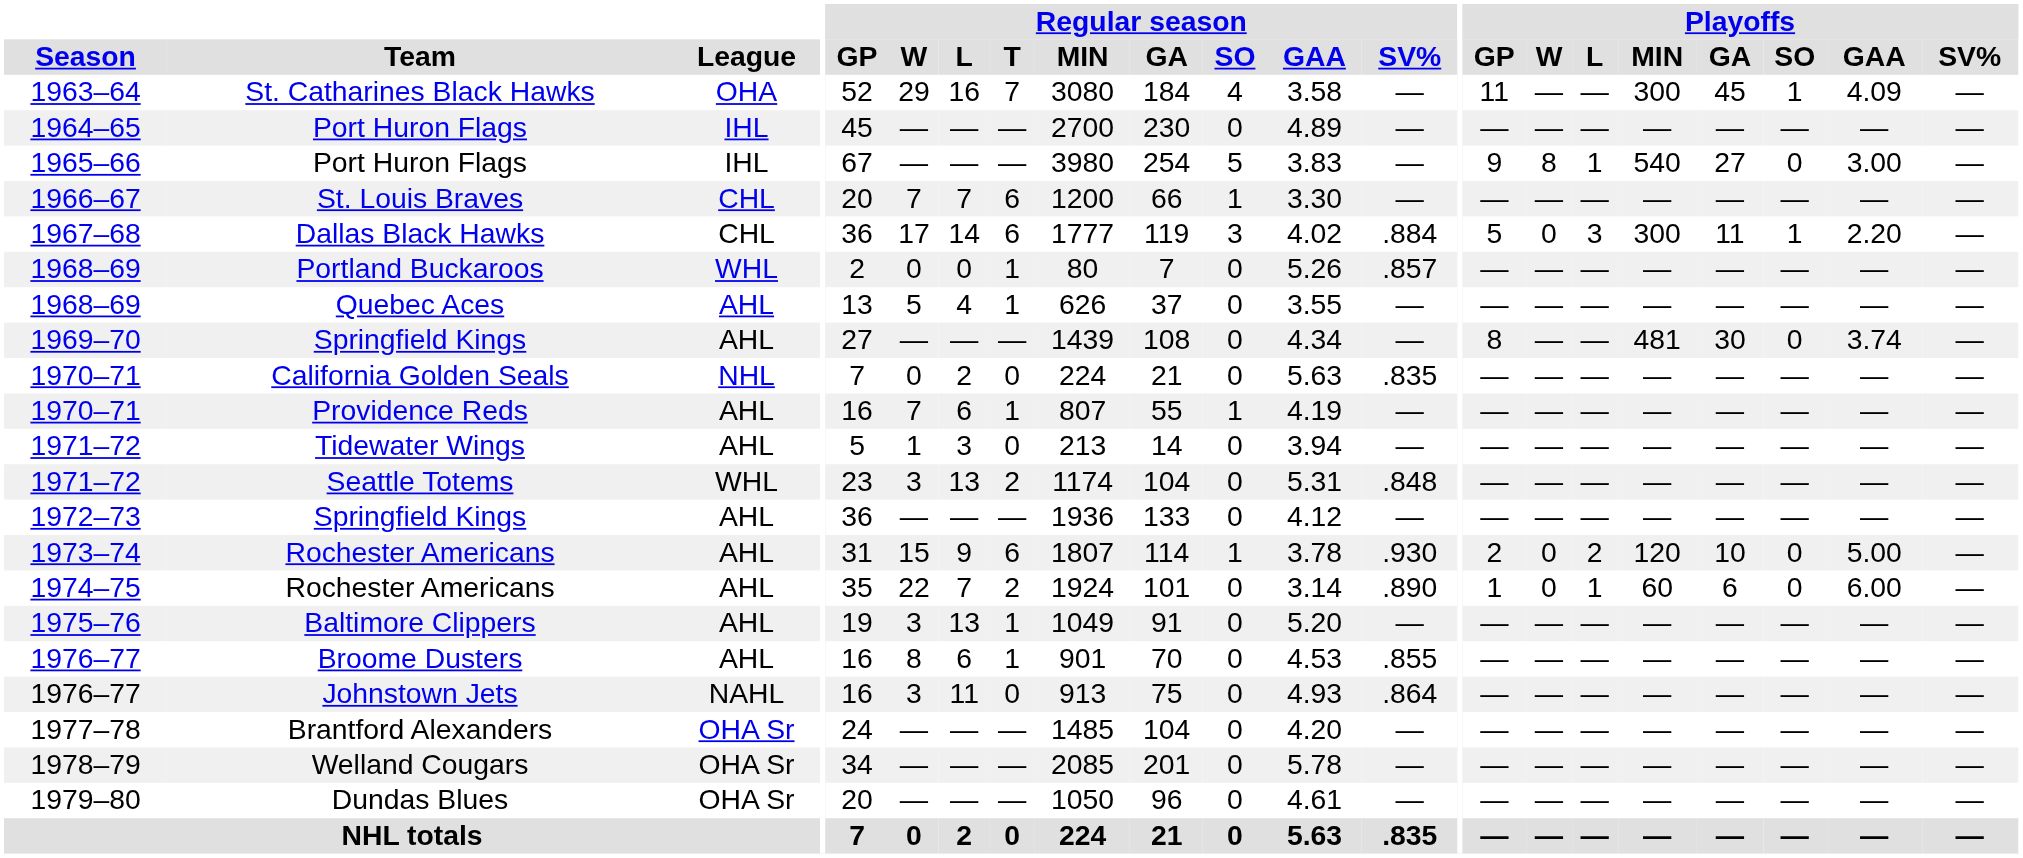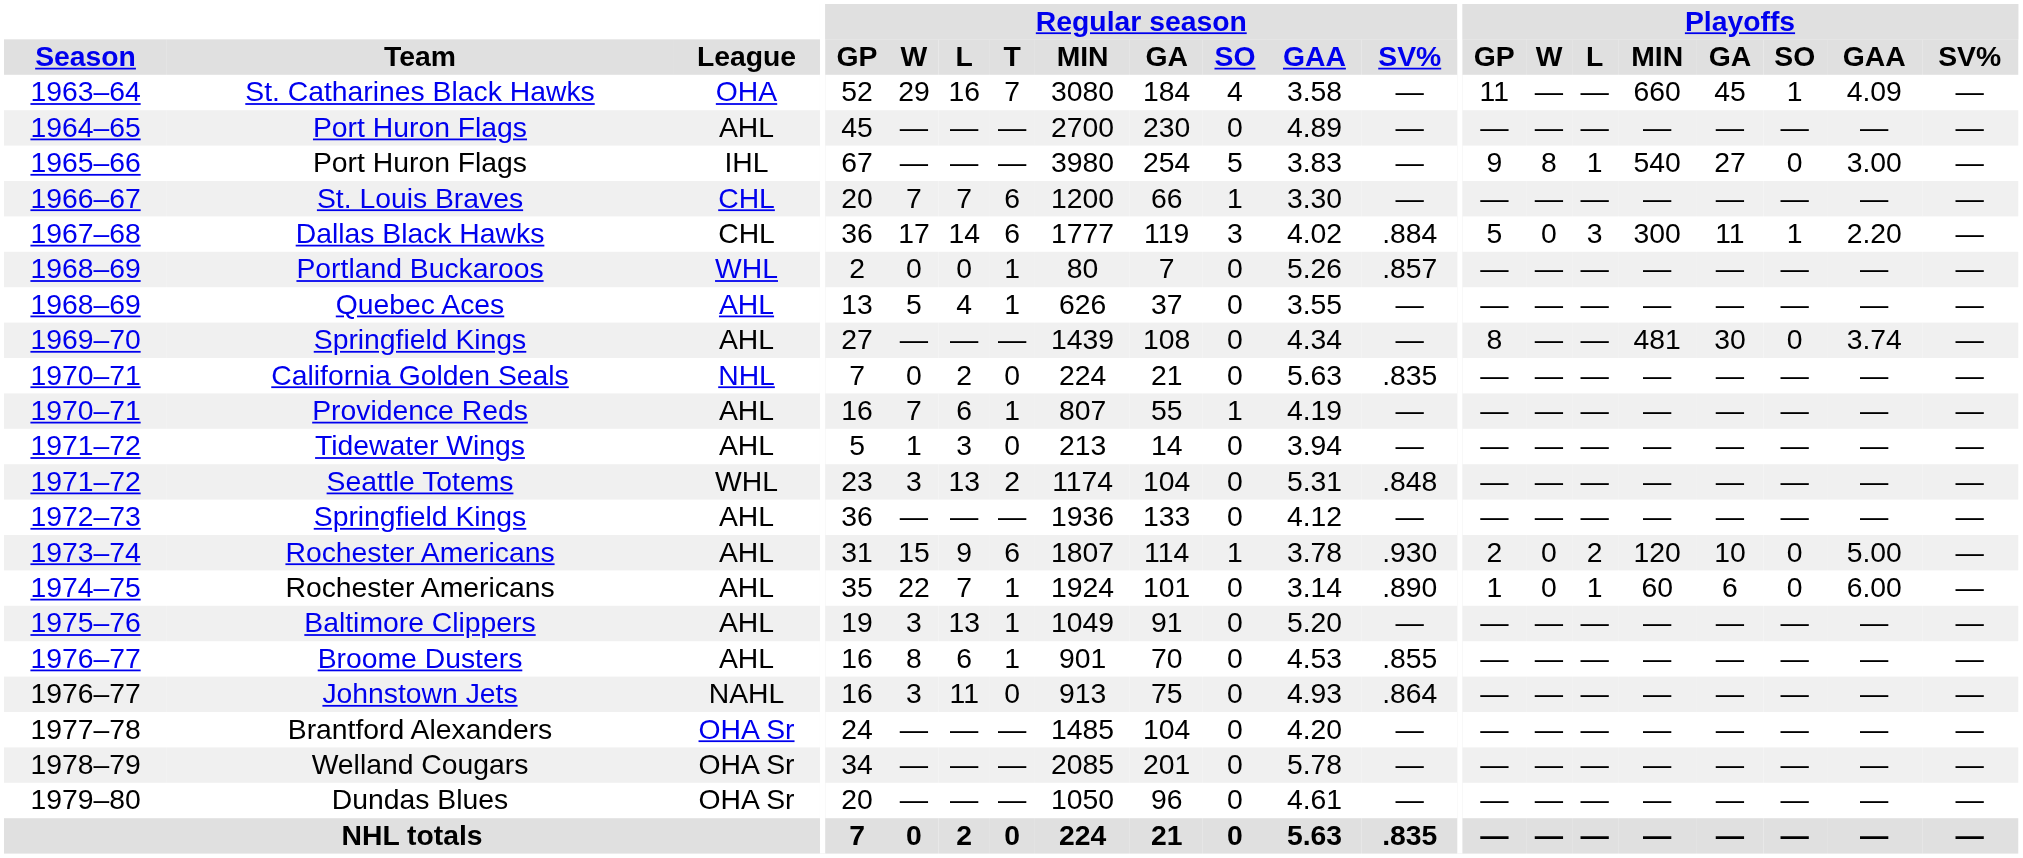 <table border="0" cellpadding="1" cellspacing="0" style="width:90%; text-align:center;">
 <tr bgcolor="#e0e0e0">
 <th colspan="3" bgcolor="#ffffff"></th>
 <th rowspan="99" bgcolor="#ffffff"></th>
 <th colspan="9" bgcolor="#e0e0e0"><a href='#'>Regular season</a></th>
 <th rowspan="99" bgcolor="#ffffff"></th>
 <th colspan="8" bgcolor="#e0e0e0"><a href='#'>Playoffs</a></th>
 </tr>
 <tr bgcolor="#e0e0e0">
 <th><a href='#'>Season</a></th>
 <th>Team</th>
 <th>League</th>
 <th>GP</th>
 <th>W</th>
 <th>L</th>
 <th>T</th>
 <th>MIN</th>
 <th>GA</th>
 <th><a href='#'>SO</a></th>
 <th><a href='#'>GAA</a></th>
 <th><a href='#'>SV%</a></th>
 <th>GP</th>
 <th>W</th>
 <th>L</th>
 <th>MIN</th>
 <th>GA</th>
 <th>SO</th>
 <th>GAA</th>
 <th>SV%</th>
 </tr>
 <tr>
 <td><a href='#'>1963–64</a></td>
 <td><a href='#'>St. Catharines Black Hawks</a></td>
 <td><a href='#'>OHA</a></td>
 <td>52</td>
 <td>29</td>
 <td>16</td>
 <td>7</td>
 <td>3080</td>
 <td>184</td>
 <td>4</td>
 <td>3.58</td>
 <td>—</td>
 <td>11</td>
 <td>—</td>
 <td>—</td>
-<td>300</td>
+<td>660</td>
 <td>45</td>
 <td>1</td>
 <td>4.09</td>
 <td>—</td>
 </tr>
 <tr bgcolor="#f0f0f0">
 <td><a href='#'>1964–65</a></td>
 <td><a href='#'>Port Huron Flags</a></td>
-<td><a href='#'>IHL</a></td>
+<td>AHL</td>
 <td>45</td>
 <td>—</td>
 <td>—</td>
 <td>—</td>
 <td>2700</td>
 <td>230</td>
 <td>0</td>
 <td>4.89</td>
 <td>—</td>
 <td>—</td>
 <td>—</td>
 <td>—</td>
 <td>—</td>
 <td>—</td>
 <td>—</td>
 <td>—</td>
 <td>—</td>
 </tr>
 <tr>
 <td><a href='#'>1965–66</a></td>
 <td>Port Huron Flags</td>
 <td>IHL</td>
 <td>67</td>
 <td>—</td>
 <td>—</td>
 <td>—</td>
 <td>3980</td>
 <td>254</td>
 <td>5</td>
 <td>3.83</td>
 <td>—</td>
 <td>9</td>
 <td>8</td>
 <td>1</td>
 <td>540</td>
 <td>27</td>
 <td>0</td>
 <td>3.00</td>
 <td>—</td>
 </tr>
 <tr bgcolor="#f0f0f0">
 <td><a href='#'>1966–67</a></td>
 <td><a href='#'>St. Louis Braves</a></td>
 <td><a href='#'>CHL</a></td>
 <td>20</td>
 <td>7</td>
 <td>7</td>
 <td>6</td>
 <td>1200</td>
 <td>66</td>
 <td>1</td>
 <td>3.30</td>
 <td>—</td>
 <td>—</td>
 <td>—</td>
 <td>—</td>
 <td>—</td>
 <td>—</td>
 <td>—</td>
 <td>—</td>
 <td>—</td>
 </tr>
 <tr>
 <td><a href='#'>1967–68</a></td>
 <td><a href='#'>Dallas Black Hawks</a></td>
 <td>CHL</td>
 <td>36</td>
 <td>17</td>
 <td>14</td>
 <td>6</td>
 <td>1777</td>
 <td>119</td>
 <td>3</td>
 <td>4.02</td>
 <td>.884</td>
 <td>5</td>
 <td>0</td>
 <td>3</td>
 <td>300</td>
 <td>11</td>
 <td>1</td>
 <td>2.20</td>
 <td>—</td>
 </tr>
 <tr bgcolor="#f0f0f0">
 <td><a href='#'>1968–69</a></td>
 <td><a href='#'>Portland Buckaroos</a></td>
 <td><a href='#'>WHL</a></td>
 <td>2</td>
 <td>0</td>
 <td>0</td>
 <td>1</td>
 <td>80</td>
 <td>7</td>
 <td>0</td>
 <td>5.26</td>
 <td>.857</td>
 <td>—</td>
 <td>—</td>
 <td>—</td>
 <td>—</td>
 <td>—</td>
 <td>—</td>
 <td>—</td>
 <td>—</td>
 </tr>
 <tr>
 <td><a href='#'>1968–69</a></td>
 <td><a href='#'>Quebec Aces</a></td>
 <td><a href='#'>AHL</a></td>
 <td>13</td>
 <td>5</td>
 <td>4</td>
 <td>1</td>
 <td>626</td>
 <td>37</td>
 <td>0</td>
 <td>3.55</td>
 <td>—</td>
 <td>—</td>
 <td>—</td>
 <td>—</td>
 <td>—</td>
 <td>—</td>
 <td>—</td>
 <td>—</td>
 <td>—</td>
 </tr>
 <tr bgcolor="#f0f0f0">
 <td><a href='#'>1969–70</a></td>
 <td><a href='#'>Springfield Kings</a></td>
 <td>AHL</td>
 <td>27</td>
 <td>—</td>
 <td>—</td>
 <td>—</td>
 <td>1439</td>
 <td>108</td>
 <td>0</td>
 <td>4.34</td>
 <td>—</td>
 <td>8</td>
 <td>—</td>
 <td>—</td>
 <td>481</td>
 <td>30</td>
 <td>0</td>
 <td>3.74</td>
 <td>—</td>
 </tr>
 <tr>
 <td><a href='#'>1970–71</a></td>
 <td><a href='#'>California Golden Seals</a></td>
 <td><a href='#'>NHL</a></td>
 <td>7</td>
 <td>0</td>
 <td>2</td>
 <td>0</td>
 <td>224</td>
 <td>21</td>
 <td>0</td>
 <td>5.63</td>
 <td>.835</td>
 <td>—</td>
 <td>—</td>
 <td>—</td>
 <td>—</td>
 <td>—</td>
 <td>—</td>
 <td>—</td>
 <td>—</td>
 </tr>
 <tr bgcolor="#f0f0f0">
 <td><a href='#'>1970–71</a></td>
 <td><a href='#'>Providence Reds</a></td>
 <td>AHL</td>
 <td>16</td>
 <td>7</td>
 <td>6</td>
 <td>1</td>
 <td>807</td>
 <td>55</td>
 <td>1</td>
 <td>4.19</td>
 <td>—</td>
 <td>—</td>
 <td>—</td>
 <td>—</td>
 <td>—</td>
 <td>—</td>
 <td>—</td>
 <td>—</td>
 <td>—</td>
 </tr>
 <tr>
 <td><a href='#'>1971–72</a></td>
 <td><a href='#'>Tidewater Wings</a></td>
 <td>AHL</td>
 <td>5</td>
 <td>1</td>
 <td>3</td>
 <td>0</td>
 <td>213</td>
 <td>14</td>
 <td>0</td>
 <td>3.94</td>
 <td>—</td>
 <td>—</td>
 <td>—</td>
 <td>—</td>
 <td>—</td>
 <td>—</td>
 <td>—</td>
 <td>—</td>
 <td>—</td>
 </tr>
 <tr bgcolor="#f0f0f0">
 <td><a href='#'>1971–72</a></td>
 <td><a href='#'>Seattle Totems</a></td>
 <td>WHL</td>
 <td>23</td>
 <td>3</td>
 <td>13</td>
 <td>2</td>
 <td>1174</td>
 <td>104</td>
 <td>0</td>
 <td>5.31</td>
 <td>.848</td>
 <td>—</td>
 <td>—</td>
 <td>—</td>
 <td>—</td>
 <td>—</td>
 <td>—</td>
 <td>—</td>
 <td>—</td>
 </tr>
 <tr>
 <td><a href='#'>1972–73</a></td>
 <td><a href='#'>Springfield Kings</a></td>
 <td>AHL</td>
 <td>36</td>
 <td>—</td>
 <td>—</td>
 <td>—</td>
 <td>1936</td>
 <td>133</td>
 <td>0</td>
 <td>4.12</td>
 <td>—</td>
 <td>—</td>
 <td>—</td>
 <td>—</td>
 <td>—</td>
 <td>—</td>
 <td>—</td>
 <td>—</td>
 <td>—</td>
 </tr>
 <tr bgcolor="#f0f0f0">
 <td><a href='#'>1973–74</a></td>
 <td><a href='#'>Rochester Americans</a></td>
 <td>AHL</td>
 <td>31</td>
 <td>15</td>
 <td>9</td>
 <td>6</td>
 <td>1807</td>
 <td>114</td>
 <td>1</td>
 <td>3.78</td>
 <td>.930</td>
 <td>2</td>
 <td>0</td>
 <td>2</td>
 <td>120</td>
 <td>10</td>
 <td>0</td>
 <td>5.00</td>
 <td>—</td>
 </tr>
 <tr>
 <td><a href='#'>1974–75</a></td>
 <td>Rochester Americans</td>
 <td>AHL</td>
 <td>35</td>
 <td>22</td>
 <td>7</td>
-<td>2</td>
+<td>1</td>
 <td>1924</td>
 <td>101</td>
 <td>0</td>
 <td>3.14</td>
 <td>.890</td>
 <td>1</td>
 <td>0</td>
 <td>1</td>
 <td>60</td>
 <td>6</td>
 <td>0</td>
 <td>6.00</td>
 <td>—</td>
 </tr>
 <tr bgcolor="#f0f0f0">
 <td><a href='#'>1975–76</a></td>
 <td><a href='#'>Baltimore Clippers</a></td>
 <td>AHL</td>
 <td>19</td>
 <td>3</td>
 <td>13</td>
 <td>1</td>
 <td>1049</td>
 <td>91</td>
 <td>0</td>
 <td>5.20</td>
 <td>—</td>
 <td>—</td>
 <td>—</td>
 <td>—</td>
 <td>—</td>
 <td>—</td>
 <td>—</td>
 <td>—</td>
 <td>—</td>
 </tr>
 <tr>
 <td><a href='#'>1976–77</a></td>
 <td><a href='#'>Broome Dusters</a></td>
 <td>AHL</td>
 <td>16</td>
 <td>8</td>
 <td>6</td>
 <td>1</td>
 <td>901</td>
 <td>70</td>
 <td>0</td>
 <td>4.53</td>
 <td>.855</td>
 <td>—</td>
 <td>—</td>
 <td>—</td>
 <td>—</td>
 <td>—</td>
 <td>—</td>
 <td>—</td>
 <td>—</td>
 </tr>
 <tr bgcolor="#f0f0f0">
 <td>1976–77</td>
 <td><a href='#'>Johnstown Jets</a></td>
 <td>NAHL</td>
 <td>16</td>
 <td>3</td>
 <td>11</td>
 <td>0</td>
 <td>913</td>
 <td>75</td>
 <td>0</td>
 <td>4.93</td>
 <td>.864</td>
 <td>—</td>
 <td>—</td>
 <td>—</td>
 <td>—</td>
 <td>—</td>
 <td>—</td>
 <td>—</td>
 <td>—</td>
 </tr>
 <tr>
 <td>1977–78</td>
 <td>Brantford Alexanders</td>
 <td><a href='#'>OHA Sr</a></td>
 <td>24</td>
 <td>—</td>
 <td>—</td>
 <td>—</td>
 <td>1485</td>
 <td>104</td>
 <td>0</td>
 <td>4.20</td>
 <td>—</td>
 <td>—</td>
 <td>—</td>
 <td>—</td>
 <td>—</td>
 <td>—</td>
 <td>—</td>
 <td>—</td>
 <td>—</td>
 </tr>
 <tr bgcolor="#f0f0f0">
 <td>1978–79</td>
 <td>Welland Cougars</td>
 <td>OHA Sr</td>
 <td>34</td>
 <td>—</td>
 <td>—</td>
 <td>—</td>
 <td>2085</td>
 <td>201</td>
 <td>0</td>
 <td>5.78</td>
 <td>—</td>
 <td>—</td>
 <td>—</td>
 <td>—</td>
 <td>—</td>
 <td>—</td>
 <td>—</td>
 <td>—</td>
 <td>—</td>
 </tr>
 <tr>
 <td>1979–80</td>
 <td>Dundas Blues</td>
 <td>OHA Sr</td>
 <td>20</td>
 <td>—</td>
 <td>—</td>
 <td>—</td>
 <td>1050</td>
 <td>96</td>
 <td>0</td>
 <td>4.61</td>
 <td>—</td>
 <td>—</td>
 <td>—</td>
 <td>—</td>
 <td>—</td>
 <td>—</td>
 <td>—</td>
 <td>—</td>
 <td>—</td>
 </tr>
 <tr bgcolor="#e0e0e0">
 <th colspan=3>NHL totals</th>
 <th>7</th>
 <th>0</th>
 <th>2</th>
 <th>0</th>
 <th>224</th>
 <th>21</th>
 <th>0</th>
 <th>5.63</th>
 <th>.835</th>
 <th>—</th>
 <th>—</th>
 <th>—</th>
 <th>—</th>
 <th>—</th>
 <th>—</th>
 <th>—</th>
 <th>—</th>
 </tr>
 </table>
